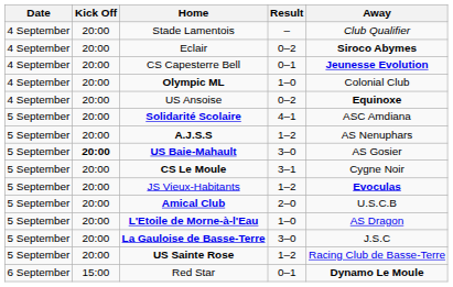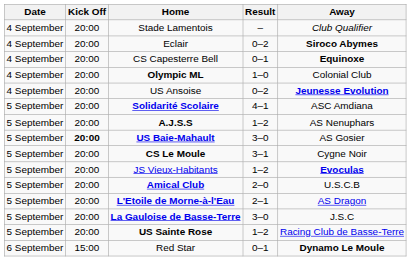 <table class="wikitable" style="text-align:center;">
 <tr>
 <th scope="col">Date</th>
 <th scope="col">Kick Off</th>
 <th scope="col">Home</th>
 <th scope="col">Result</th>
 <th scope="col">Away</th>
 </tr>
 <tr>
 <td>4 September</td>
 <td>20:00</td>
 <td>Stade Lamentois</td>
 <td>–</td>
 <td><em>Club Qualifier</em></td>
 </tr>
 <tr>
 <td>4 September</td>
 <td>20:00</td>
 <td>Eclair</td>
 <td>0–2</td>
 <td><strong>Siroco Abymes</strong></td>
 </tr>
 <tr>
 <td>4 September</td>
 <td>20:00</td>
 <td>CS Capesterre Bell</td>
 <td>0–1</td>
-<td><strong><a href='#'>Jeunesse Evolution</a></strong></td>
+<td><strong>Equinoxe</strong></td>
 </tr>
 <tr>
 <td>4 September</td>
 <td>20:00</td>
 <td><strong>Olympic ML</strong></td>
 <td>1–0</td>
 <td>Colonial Club</td>
 </tr>
 <tr>
 <td>4 September</td>
 <td>20:00</td>
 <td>US Ansoise</td>
 <td>0–2</td>
-<td><strong>Equinoxe</strong></td>
+<td><strong><a href='#'>Jeunesse Evolution</a></strong></td>
 </tr>
 <tr>
 <td>5 September</td>
 <td>20:00</td>
 <td><strong><a href='#'>Solidarité Scolaire</a></strong></td>
 <td>4–1</td>
 <td>ASC Amdiana</td>
 </tr>
 <tr>
 <td>5 September</td>
 <td>20:00</td>
 <td><strong>A.J.S.S</strong></td>
 <td>1–2</td>
 <td>AS Nenuphars</td>
 </tr>
 <tr>
 <td>5 September</td>
 <td><strong>20:00</strong></td>
 <td><strong><a href='#'>US Baie-Mahault</a></strong></td>
 <td>3–0</td>
 <td>AS Gosier</td>
 </tr>
 <tr>
 <td>5 September</td>
 <td>20:00</td>
 <td><strong>CS Le Moule</strong></td>
 <td>3–1</td>
 <td>Cygne Noir</td>
 </tr>
 <tr>
 <td>5 September</td>
 <td>20:00</td>
 <td><a href='#'>JS Vieux-Habitants</a></td>
 <td>1–2</td>
 <td><strong><a href='#'>Evoculas</a></strong></td>
 </tr>
 <tr>
 <td>5 September</td>
 <td>20:00</td>
 <td><strong><a href='#'>Amical Club</a></strong></td>
 <td>2–0</td>
 <td>U.S.C.B</td>
 </tr>
 <tr>
 <td>5 September</td>
 <td>20:00</td>
 <td><strong><a href='#'>L'Etoile de Morne-à-l'Eau</a></strong></td>
-<td>1–0</td>
+<td>2–1</td>
 <td><a href='#'>AS Dragon</a></td>
 </tr>
 <tr>
 <td>5 September</td>
 <td>20:00</td>
 <td><strong><a href='#'>La Gauloise de Basse-Terre</a></strong></td>
 <td>3–0</td>
 <td>J.S.C</td>
 </tr>
 <tr>
 <td>5 September</td>
 <td>20:00</td>
 <td><strong>US Sainte Rose</strong></td>
 <td>1–2</td>
 <td><a href='#'>Racing Club de Basse-Terre</a></td>
 </tr>
 <tr>
 <td>6 September</td>
 <td>15:00</td>
 <td>Red Star</td>
 <td>0–1</td>
 <td><strong>Dynamo Le Moule</strong></td>
 </tr>
 </table>
